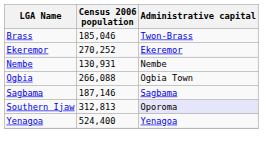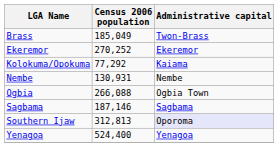 <table class="sortable wikitable">
 <tr>
 <th>LGA Name</th>
 <th>Census 2006<br> population</th>
 <th>Administrative capital</th>
 </tr>
 <tr>
 <td><a href='#'>Brass</a></td>
-<td>185,046</td>
+<td>185,049</td>
 <td><a href='#'>Twon-Brass</a></td>
 </tr>
 <tr>
 <td><a href='#'>Ekeremor</a></td>
 <td>270,252</td>
 <td><a href='#'>Ekeremor</a></td>
+</tr>
+<tr>
+<td><a href='#'>Kolokuma/Opokuma</a></td>
+<td>77,292</td>
+<td><a href='#'>Kaiama</a></td>
 </tr>
 <tr>
 <td><a href='#'>Nembe</a></td>
 <td>130,931</td>
 <td>Nembe</td>
 </tr>
 <tr>
 <td><a href='#'>Ogbia</a></td>
 <td>266,088</td>
 <td>Ogbia Town</td>
 </tr>
 <tr>
 <td><a href='#'>Sagbama</a></td>
 <td>187,146</td>
 <td><a href='#'>Sagbama</a></td>
 </tr>
 <tr>
 <td><a href='#'>Southern Ijaw</a></td>
 <td>312,813</td>
 <td style="background: lavender;">Oporoma</td>
 </tr>
 <tr>
 <td><a href='#'>Yenagoa</a></td>
 <td>524,400</td>
 <td><a href='#'>Yenagoa</a></td>
 </tr>
 <tr>
 </tr>
 </table>
